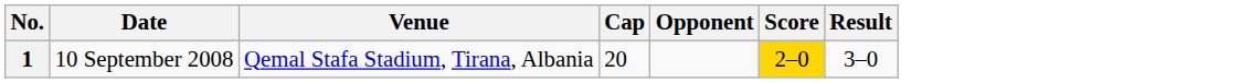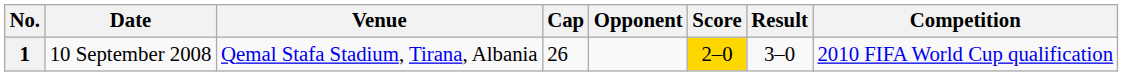 <table class="wikitable sortable plainrowheaders">
 <tr>
 <th scope=col>No.</th>
 <th scope=col data-sort-type=date>Date</th>
 <th scope=col>Venue</th>
 <th scope=col>Cap</th>
 <th scope=col>Opponent</th>
 <th scope=col>Score</th>
 <th scope=col>Result</th>
+<th scope=col>Competition</th>
 </tr>
 <tr>
 <th scope=row>1</th>
 <td>10 September 2008</td>
 <td><a href='#'>Qemal Stafa Stadium</a>, <a href='#'>Tirana</a>, Albania</td>
-<td>20</td>
+<td>26</td>
 <td></td>
 <td align=center style="background: gold;">2–0</td>
 <td align=center>3–0</td>
+<td><a href='#'>2010 FIFA World Cup qualification</a></td>
 </tr>
 </table>
